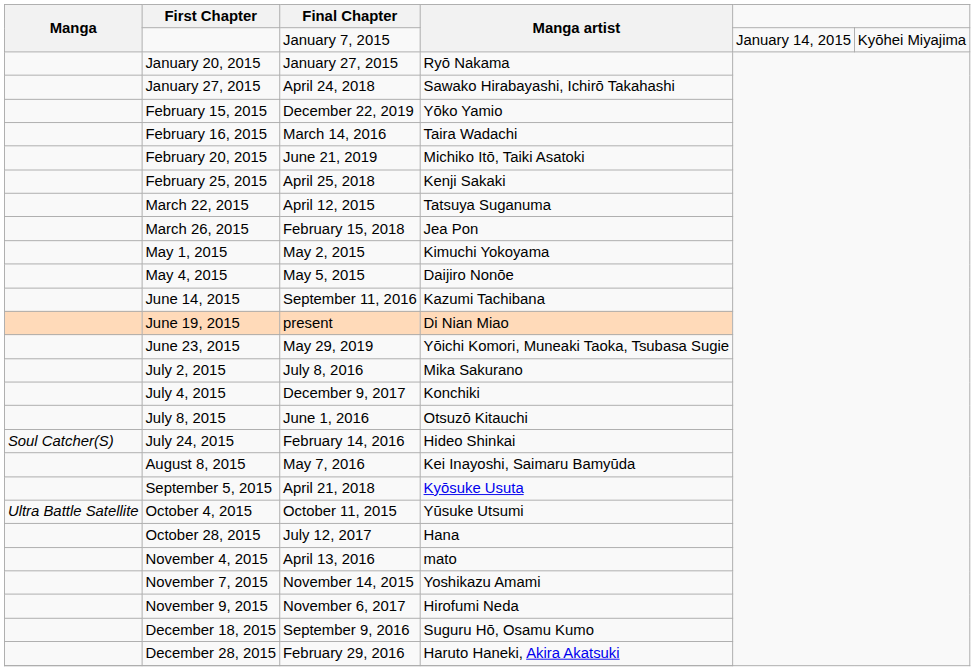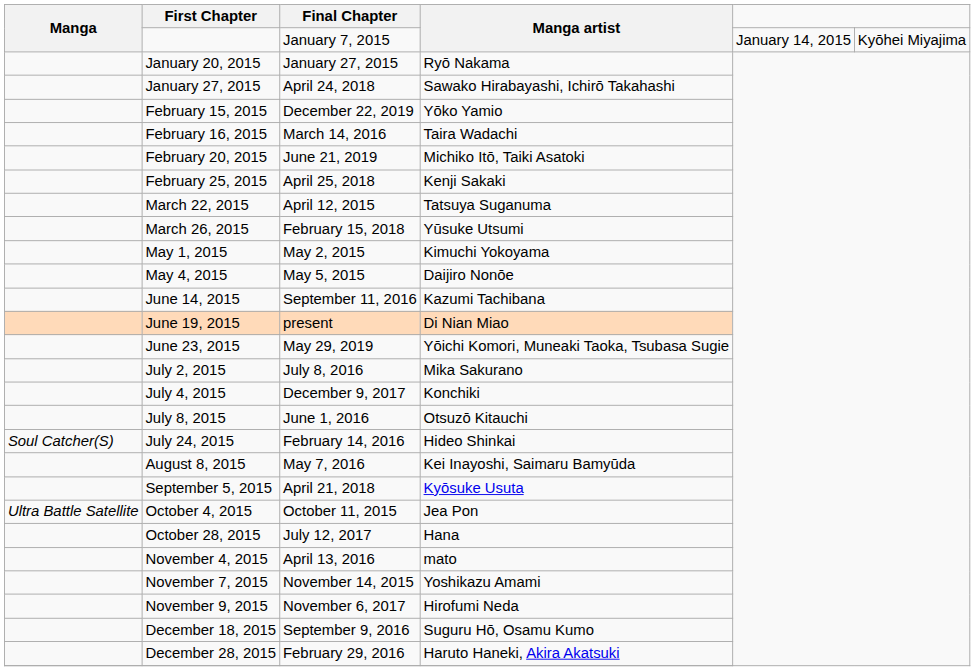 <table class="wikitable sortable">
 <tr>
 <th rowspan="2" scope="col">Manga</th>
 <th colspan="1" scope="col">First Chapter</th>
 <th colspan="1" scope="col">Final Chapter</th>
 <th rowspan="2" scope="col">Manga artist</th>
 </tr>
 <tr>
 <td></td>
 <td>January 7, 2015</td>
 <td>January 14, 2015</td>
 <td>Kyōhei Miyajima</td>
 </tr>
 <tr>
 <td></td>
 <td>January 20, 2015</td>
 <td>January 27, 2015</td>
 <td>Ryō Nakama</td>
 </tr>
 <tr>
 <td></td>
 <td>January 27, 2015</td>
 <td>April 24, 2018</td>
 <td>Sawako Hirabayashi, Ichirō Takahashi</td>
 </tr>
 <tr>
 <td></td>
 <td>February 15, 2015</td>
 <td>December 22, 2019</td>
 <td>Yōko Yamio</td>
 </tr>
 <tr>
 <td></td>
 <td>February 16, 2015</td>
 <td>March 14, 2016</td>
 <td>Taira Wadachi</td>
 </tr>
 <tr>
 <td></td>
 <td>February 20, 2015</td>
 <td>June 21, 2019</td>
 <td>Michiko Itō, Taiki Asatoki</td>
 </tr>
 <tr>
 <td></td>
 <td>February 25, 2015</td>
 <td>April 25, 2018</td>
 <td>Kenji Sakaki</td>
 </tr>
 <tr>
 <td></td>
 <td>March 22, 2015</td>
 <td>April 12, 2015</td>
 <td>Tatsuya Suganuma</td>
 </tr>
 <tr>
 <td></td>
 <td>March 26, 2015</td>
 <td>February 15, 2018</td>
-<td>Jea Pon</td>
+<td>Yūsuke Utsumi</td>
 </tr>
 <tr>
 <td></td>
 <td>May 1, 2015</td>
 <td>May 2, 2015</td>
 <td>Kimuchi Yokoyama</td>
 </tr>
 <tr>
 <td></td>
 <td>May 4, 2015</td>
 <td>May 5, 2015</td>
 <td>Daijiro Nonōe</td>
 </tr>
 <tr>
 <td></td>
 <td>June 14, 2015</td>
 <td>September 11, 2016</td>
 <td>Kazumi Tachibana</td>
 </tr>
 <tr style="background-color:#FFDAB9;">
 <td></td>
 <td>June 19, 2015</td>
 <td>present</td>
 <td>Di Nian Miao</td>
 </tr>
 <tr>
 <td></td>
 <td>June 23, 2015</td>
 <td>May 29, 2019</td>
 <td>Yōichi Komori, Muneaki Taoka, Tsubasa Sugie</td>
 </tr>
 <tr>
 <td></td>
 <td>July 2, 2015</td>
 <td>July 8, 2016</td>
 <td>Mika Sakurano</td>
 </tr>
 <tr>
 <td></td>
 <td>July 4, 2015</td>
 <td>December 9, 2017</td>
 <td>Konchiki</td>
 </tr>
 <tr>
 <td></td>
 <td>July 8, 2015</td>
 <td>June 1, 2016</td>
 <td>Otsuzō Kitauchi</td>
 </tr>
 <tr>
 <td><em>Soul Catcher(S)</em></td>
 <td>July 24, 2015</td>
 <td>February 14, 2016</td>
 <td>Hideo Shinkai</td>
 </tr>
 <tr>
 <td></td>
 <td>August 8, 2015</td>
 <td>May 7, 2016</td>
 <td>Kei Inayoshi, Saimaru Bamyūda</td>
 </tr>
 <tr>
 <td></td>
 <td>September 5, 2015</td>
 <td>April 21, 2018</td>
 <td><a href='#'>Kyōsuke Usuta</a></td>
 </tr>
 <tr>
 <td><em>Ultra Battle Satellite</em></td>
 <td>October 4, 2015</td>
 <td>October 11, 2015</td>
-<td>Yūsuke Utsumi</td>
+<td>Jea Pon</td>
 </tr>
 <tr>
 <td></td>
 <td>October 28, 2015</td>
 <td>July 12, 2017</td>
 <td>Hana</td>
 </tr>
 <tr>
 <td></td>
 <td>November 4, 2015</td>
 <td>April 13, 2016</td>
 <td>mato</td>
 </tr>
 <tr>
 <td></td>
 <td>November 7, 2015</td>
 <td>November 14, 2015</td>
 <td>Yoshikazu Amami</td>
 </tr>
 <tr>
 <td></td>
 <td>November 9, 2015</td>
 <td>November 6, 2017</td>
 <td>Hirofumi Neda</td>
 </tr>
 <tr>
 <td></td>
 <td>December 18, 2015</td>
 <td>September 9, 2016</td>
 <td>Suguru Hō, Osamu Kumo</td>
 </tr>
 <tr>
 <td></td>
 <td>December 28, 2015</td>
 <td>February 29, 2016</td>
 <td>Haruto Haneki, <a href='#'>Akira Akatsuki</a></td>
 </tr>
 <tr>
 </tr>
 </table>
